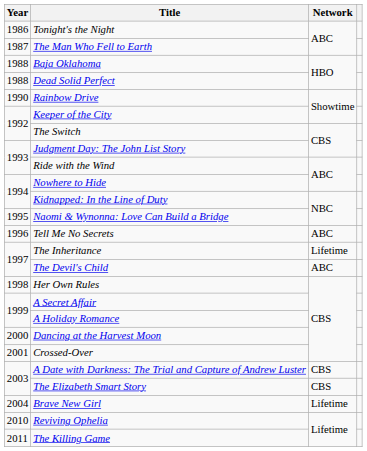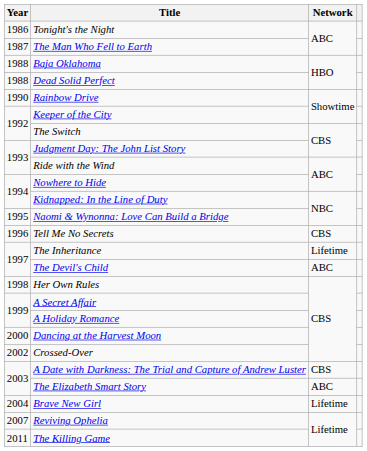 <table class="wikitable">
 <tr>
 <th>Year</th>
 <th>Title</th>
 <th>Network</th>
 <th></th>
 </tr>
 <tr>
 <td>1986</td>
 <td><em>Tonight's the Night</em></td>
 <td rowspan=2>ABC</td>
 <td></td>
 </tr>
 <tr>
 <td>1987</td>
 <td><em><a href='#'>The Man Who Fell to Earth</a></em></td>
 <td></td>
 </tr>
 <tr>
 <td>1988</td>
 <td><em><a href='#'>Baja Oklahoma</a></em></td>
 <td rowspan=2>HBO</td>
 <td></td>
 </tr>
 <tr>
 <td>1988</td>
 <td><em><a href='#'>Dead Solid Perfect</a></em></td>
 <td></td>
 </tr>
 <tr>
 <td>1990</td>
 <td><em><a href='#'>Rainbow Drive</a></em></td>
 <td rowspan=2>Showtime</td>
 <td></td>
 </tr>
 <tr>
 <td rowspan=2>1992</td>
 <td><em><a href='#'>Keeper of the City</a></em></td>
 <td></td>
 </tr>
 <tr>
 <td><em>The Switch</em></td>
 <td rowspan=2>CBS</td>
 <td></td>
 </tr>
 <tr>
 <td rowspan=2>1993</td>
 <td><em><a href='#'>Judgment Day: The John List Story</a></em></td>
 <td></td>
 </tr>
 <tr>
 <td><em>Ride with the Wind</em></td>
 <td rowspan=2>ABC</td>
 <td></td>
 </tr>
 <tr>
 <td rowspan=2>1994</td>
 <td><em><a href='#'>Nowhere to Hide</a></em></td>
 <td></td>
 </tr>
 <tr>
 <td><em><a href='#'>Kidnapped: In the Line of Duty</a></em></td>
 <td rowspan=2>NBC</td>
 <td></td>
 </tr>
 <tr>
 <td>1995</td>
 <td><em><a href='#'>Naomi & Wynonna: Love Can Build a Bridge</a></em></td>
 <td></td>
 </tr>
 <tr>
 <td>1996</td>
 <td><em>Tell Me No Secrets</em></td>
-<td>ABC</td>
+<td>CBS</td>
 <td></td>
 </tr>
 <tr>
 <td rowspan=2>1997</td>
 <td><em>The Inheritance</em></td>
 <td>Lifetime</td>
 <td></td>
 </tr>
 <tr>
 <td><em><a href='#'>The Devil's Child</a></em></td>
 <td>ABC</td>
 <td></td>
 </tr>
 <tr>
 <td>1998</td>
 <td><em>Her Own Rules</em></td>
 <td rowspan=5>CBS</td>
 <td></td>
 </tr>
 <tr>
 <td rowspan=2>1999</td>
 <td><em><a href='#'>A Secret Affair</a></em></td>
 <td></td>
 </tr>
 <tr>
 <td><em><a href='#'>A Holiday Romance</a></em></td>
 <td></td>
 </tr>
 <tr>
 <td>2000</td>
 <td><em><a href='#'>Dancing at the Harvest Moon</a></em></td>
 <td></td>
 </tr>
 <tr>
-<td>2001</td>
+<td>2002</td>
 <td><em>Crossed-Over</em></td>
 <td></td>
 </tr>
 <tr>
 <td rowspan=2>2003</td>
 <td><em><a href='#'>A Date with Darkness: The Trial and Capture of Andrew Luster</a></em></td>
 <td>CBS</td>
 <td></td>
 </tr>
 <tr>
 <td><em><a href='#'>The Elizabeth Smart Story</a></em></td>
-<td>CBS</td>
+<td>ABC</td>
 <td></td>
 </tr>
 <tr>
 <td>2004</td>
 <td><em><a href='#'>Brave New Girl</a></em></td>
 <td>Lifetime</td>
 <td></td>
 </tr>
 <tr>
-<td>2010</td>
+<td>2007</td>
 <td><em><a href='#'>Reviving Ophelia</a></em></td>
 <td rowspan=2>Lifetime</td>
 <td></td>
 </tr>
 <tr>
 <td>2011</td>
 <td><em><a href='#'>The Killing Game</a></em></td>
 <td></td>
 </tr>
 </table>
